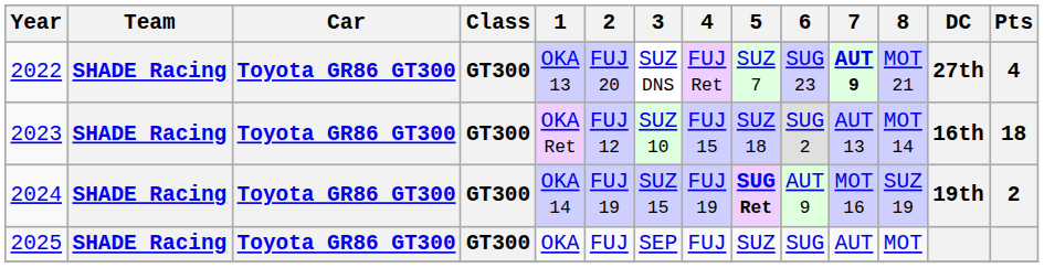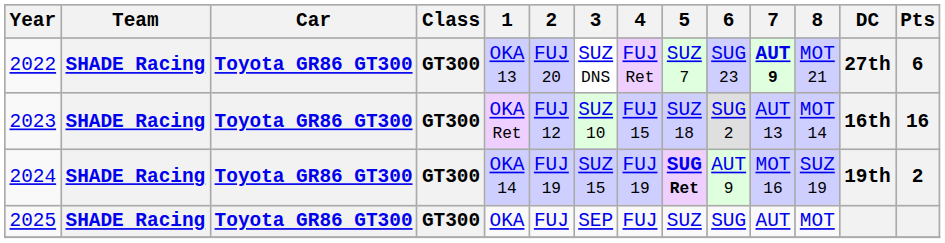 <table class="wikitable" style="text-align:center; font-size:90%">
 <tr>
 <th>Year</th>
 <th>Team</th>
 <th>Car</th>
 <th>Class</th>
 <th>1</th>
 <th>2</th>
 <th>3</th>
 <th>4</th>
 <th>5</th>
 <th>6</th>
 <th>7</th>
 <th>8</th>
 <th>DC</th>
 <th>Pts</th>
 </tr>
 <tr>
 <td><a href='#'>2022</a></td>
 <th><a href='#'>SHADE Racing</a></th>
 <th><a href='#'>Toyota GR86 GT300</a></th>
 <th>GT300</th>
 <td bgcolor="#CFCFFF"><a href='#'>OKA</a><br><small>13</small></td>
 <td bgcolor="#CFCFFF"><a href='#'>FUJ</a><br><small>20</small></td>
 <td bgcolor="#FFFFFF"><a href='#'>SUZ</a><br><small>DNS</small></td>
 <td bgcolor="#EFCFFF"><a href='#'>FUJ</a><br><small>Ret</small></td>
 <td bgcolor="#DFFFDF"><a href='#'>SUZ</a><br><small>7</small></td>
 <td bgcolor="#CFCFFF"><a href='#'>SUG</a><br><small>23</small></td>
 <td bgcolor="#DFFFDF"><strong><a href='#'>AUT</a><br><small>9</small></strong></td>
 <td bgcolor="#CFCFFF"><a href='#'>MOT</a><br><small>21</small></td>
 <th>27th</th>
-<th>4</th>
+<th>6</th>
 </tr>
 <tr>
 <td><a href='#'>2023</a></td>
 <th><a href='#'>SHADE Racing</a></th>
 <th><a href='#'>Toyota GR86 GT300</a></th>
 <th>GT300</th>
 <td bgcolor="#EFCFFF"><a href='#'>OKA</a><br><small>Ret</small></td>
 <td bgcolor="#CFCFFF"><a href='#'>FUJ</a><br><small>12</small></td>
 <td bgcolor="#DFFFDF"><a href='#'>SUZ</a><br><small>10</small></td>
 <td bgcolor="#CFCFFF"><a href='#'>FUJ</a><br><small>15</small></td>
 <td bgcolor="#CFCFFF"><a href='#'>SUZ</a><br><small>18</small></td>
 <td bgcolor="#dfdfdf"><a href='#'>SUG</a><br><small>2</small></td>
 <td bgcolor="#CFCFFF"><a href='#'>AUT</a><br><small>13</small></td>
 <td bgcolor="#CFCFFF"><a href='#'>MOT</a><br><small>14</small></td>
 <th>16th</th>
-<th>18</th>
+<th>16</th>
 </tr>
 <tr>
 <td><a href='#'>2024</a></td>
 <th><a href='#'>SHADE Racing</a></th>
 <th><a href='#'>Toyota GR86 GT300</a></th>
 <th>GT300</th>
 <td bgcolor="#CFCFFF"><a href='#'>OKA</a><br><small>14</small></td>
 <td bgcolor="#CFCFFF"><a href='#'>FUJ</a><br><small>19</small></td>
 <td bgcolor="#CFCFFF"><a href='#'>SUZ</a><br><small>15</small></td>
 <td bgcolor="#CFCFFF"><a href='#'>FUJ</a><br><small>19</small></td>
 <td bgcolor="#EFCFFF"><strong><a href='#'>SUG</a><br><small>Ret</small></strong></td>
 <td bgcolor="#DFFFDF"><a href='#'>AUT</a><br><small>9</small></td>
 <td bgcolor="#CFCFFF"><a href='#'>MOT</a><br><small>16</small></td>
 <td bgcolor="#CFCFFF"><a href='#'>SUZ</a><br><small>19</small></td>
 <th>19th</th>
 <th>2</th>
 </tr>
 <tr>
 <td><a href='#'>2025</a></td>
 <th><a href='#'>SHADE Racing</a></th>
 <th><a href='#'>Toyota GR86 GT300</a></th>
 <th>GT300</th>
 <td style="background:#;"><a href='#'>OKA</a><br></td>
 <td style="background:#;"><a href='#'>FUJ</a><br></td>
 <td style="background:#;"><a href='#'>SEP</a><br></td>
 <td style="background:#;"><a href='#'>FUJ</a><br></td>
 <td style="background:#;"><a href='#'>SUZ</a><br></td>
 <td style="background:#;"><a href='#'>SUG</a><br></td>
 <td style="background:#;"><a href='#'>AUT</a><br></td>
 <td style="background:#;"><a href='#'>MOT</a><br></td>
 <th></th>
 <th></th>
 </tr>
 <tr>
 </tr>
 </table>
